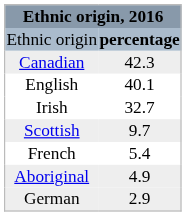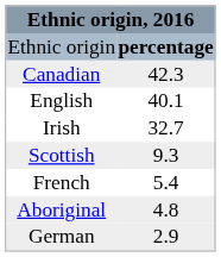 <table cellpadding="1" style="float:left; margin:0 1em 1em 0; border:1px #bbb solid; border-collapse:collapse; font-size:90%;">
 <tr style="text-align:center; background:#8899aa;">
 <th colspan= "2">Ethnic origin, 2016</th>
 </tr>
 <tr style="text-align:center; background:#abc;">
 <td>Ethnic origin</td>
 <td><strong>percentage</strong></td>
 </tr>
 <tr style="text-align:center; background:#eee;">
 <td><a href='#'>Canadian</a></td>
 <td>42.3</td>
 </tr>
 <tr style="text-align:center;">
 <td>English</td>
 <td>40.1</td>
 </tr>
 <tr style="text-align:center;">
 <td>Irish</td>
 <td>32.7</td>
 </tr>
 <tr style="text-align:center; background:#eee;">
 <td><a href='#'>Scottish</a></td>
-<td>9.7</td>
+<td>9.3</td>
 </tr>
 <tr style="text-align:center;">
 <td>French</td>
 <td>5.4</td>
 </tr>
 <tr style="text-align:center; background:#eee;">
 <td><a href='#'>Aboriginal</a></td>
-<td>4.9</td>
+<td>4.8</td>
 </tr>
 <tr style="text-align:center; background:#eee;">
 <td>German</td>
 <td>2.9</td>
 </tr>
 </table>
